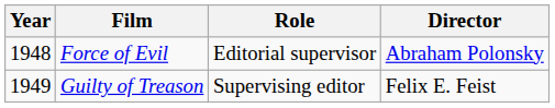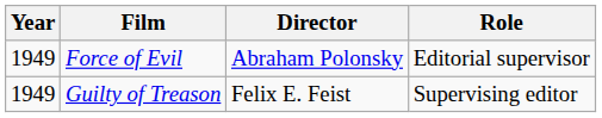 <table class="wikitable">
 <tr>
 <th>Year</th>
 <th>Film</th>
+<th>Director</th>
 <th>Role</th>
-<th>Director</th>
 </tr>
 <tr>
-<td>1948</td>
+<td>1949</td>
 <td><em><a href='#'>Force of Evil</a></em></td>
+<td><a href='#'>Abraham Polonsky</a></td>
 <td>Editorial supervisor</td>
-<td><a href='#'>Abraham Polonsky</a></td>
 </tr>
 <tr>
 <td>1949</td>
 <td><em><a href='#'>Guilty of Treason</a></em></td>
+<td>Felix E. Feist</td>
 <td>Supervising editor</td>
-<td>Felix E. Feist</td>
 </tr>
 </table>
